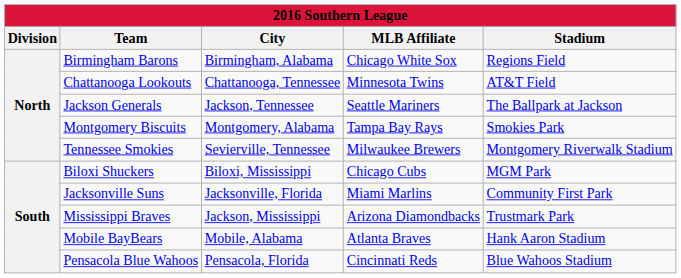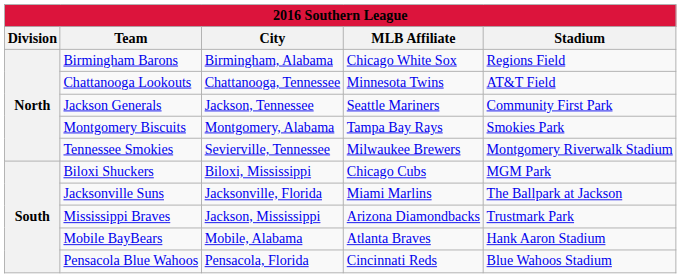 <table class="wikitable" style="width:auto">
 <tr>
 <td bgcolor="#DC143C" align="center" colspan="7"><strong><span>2016 Southern League</span></strong></td>
 </tr>
 <tr>
 <th>Division</th>
 <th>Team</th>
 <th>City</th>
 <th>MLB Affiliate</th>
 <th>Stadium</th>
 </tr>
 <tr>
 <th rowspan="5">North</th>
 <td><a href='#'>Birmingham Barons</a></td>
 <td><a href='#'>Birmingham, Alabama</a></td>
 <td><a href='#'>Chicago White Sox</a></td>
 <td><a href='#'>Regions Field</a></td>
 </tr>
 <tr>
 <td><a href='#'>Chattanooga Lookouts</a></td>
 <td><a href='#'>Chattanooga, Tennessee</a></td>
 <td><a href='#'>Minnesota Twins</a></td>
 <td><a href='#'>AT&T Field</a></td>
 </tr>
 <tr>
 <td><a href='#'>Jackson Generals</a></td>
 <td><a href='#'>Jackson, Tennessee</a></td>
 <td><a href='#'>Seattle Mariners</a></td>
-<td><a href='#'>The Ballpark at Jackson</a></td>
+<td><a href='#'>Community First Park</a></td>
 </tr>
 <tr>
 <td><a href='#'>Montgomery Biscuits</a></td>
 <td><a href='#'>Montgomery, Alabama</a></td>
 <td><a href='#'>Tampa Bay Rays</a></td>
 <td><a href='#'>Smokies Park</a></td>
 </tr>
 <tr>
 <td><a href='#'>Tennessee Smokies</a></td>
 <td><a href='#'>Sevierville, Tennessee</a></td>
 <td><a href='#'>Milwaukee Brewers</a></td>
 <td><a href='#'>Montgomery Riverwalk Stadium</a></td>
 </tr>
 <tr>
 <th rowspan="5">South</th>
 <td><a href='#'>Biloxi Shuckers</a></td>
 <td><a href='#'>Biloxi, Mississippi</a></td>
 <td><a href='#'>Chicago Cubs</a></td>
 <td><a href='#'>MGM Park</a></td>
 </tr>
 <tr>
 <td><a href='#'>Jacksonville Suns</a></td>
 <td><a href='#'>Jacksonville, Florida</a></td>
 <td><a href='#'>Miami Marlins</a></td>
-<td><a href='#'>Community First Park</a></td>
+<td><a href='#'>The Ballpark at Jackson</a></td>
 </tr>
 <tr>
 <td><a href='#'>Mississippi Braves</a></td>
 <td><a href='#'>Jackson, Mississippi</a></td>
 <td><a href='#'>Arizona Diamondbacks</a></td>
 <td><a href='#'>Trustmark Park</a></td>
 </tr>
 <tr>
 <td><a href='#'>Mobile BayBears</a></td>
 <td><a href='#'>Mobile, Alabama</a></td>
 <td><a href='#'>Atlanta Braves</a></td>
 <td><a href='#'>Hank Aaron Stadium</a></td>
 </tr>
 <tr>
 <td><a href='#'>Pensacola Blue Wahoos</a></td>
 <td><a href='#'>Pensacola, Florida</a></td>
 <td><a href='#'>Cincinnati Reds</a></td>
 <td><a href='#'>Blue Wahoos Stadium</a></td>
 </tr>
 </table>
